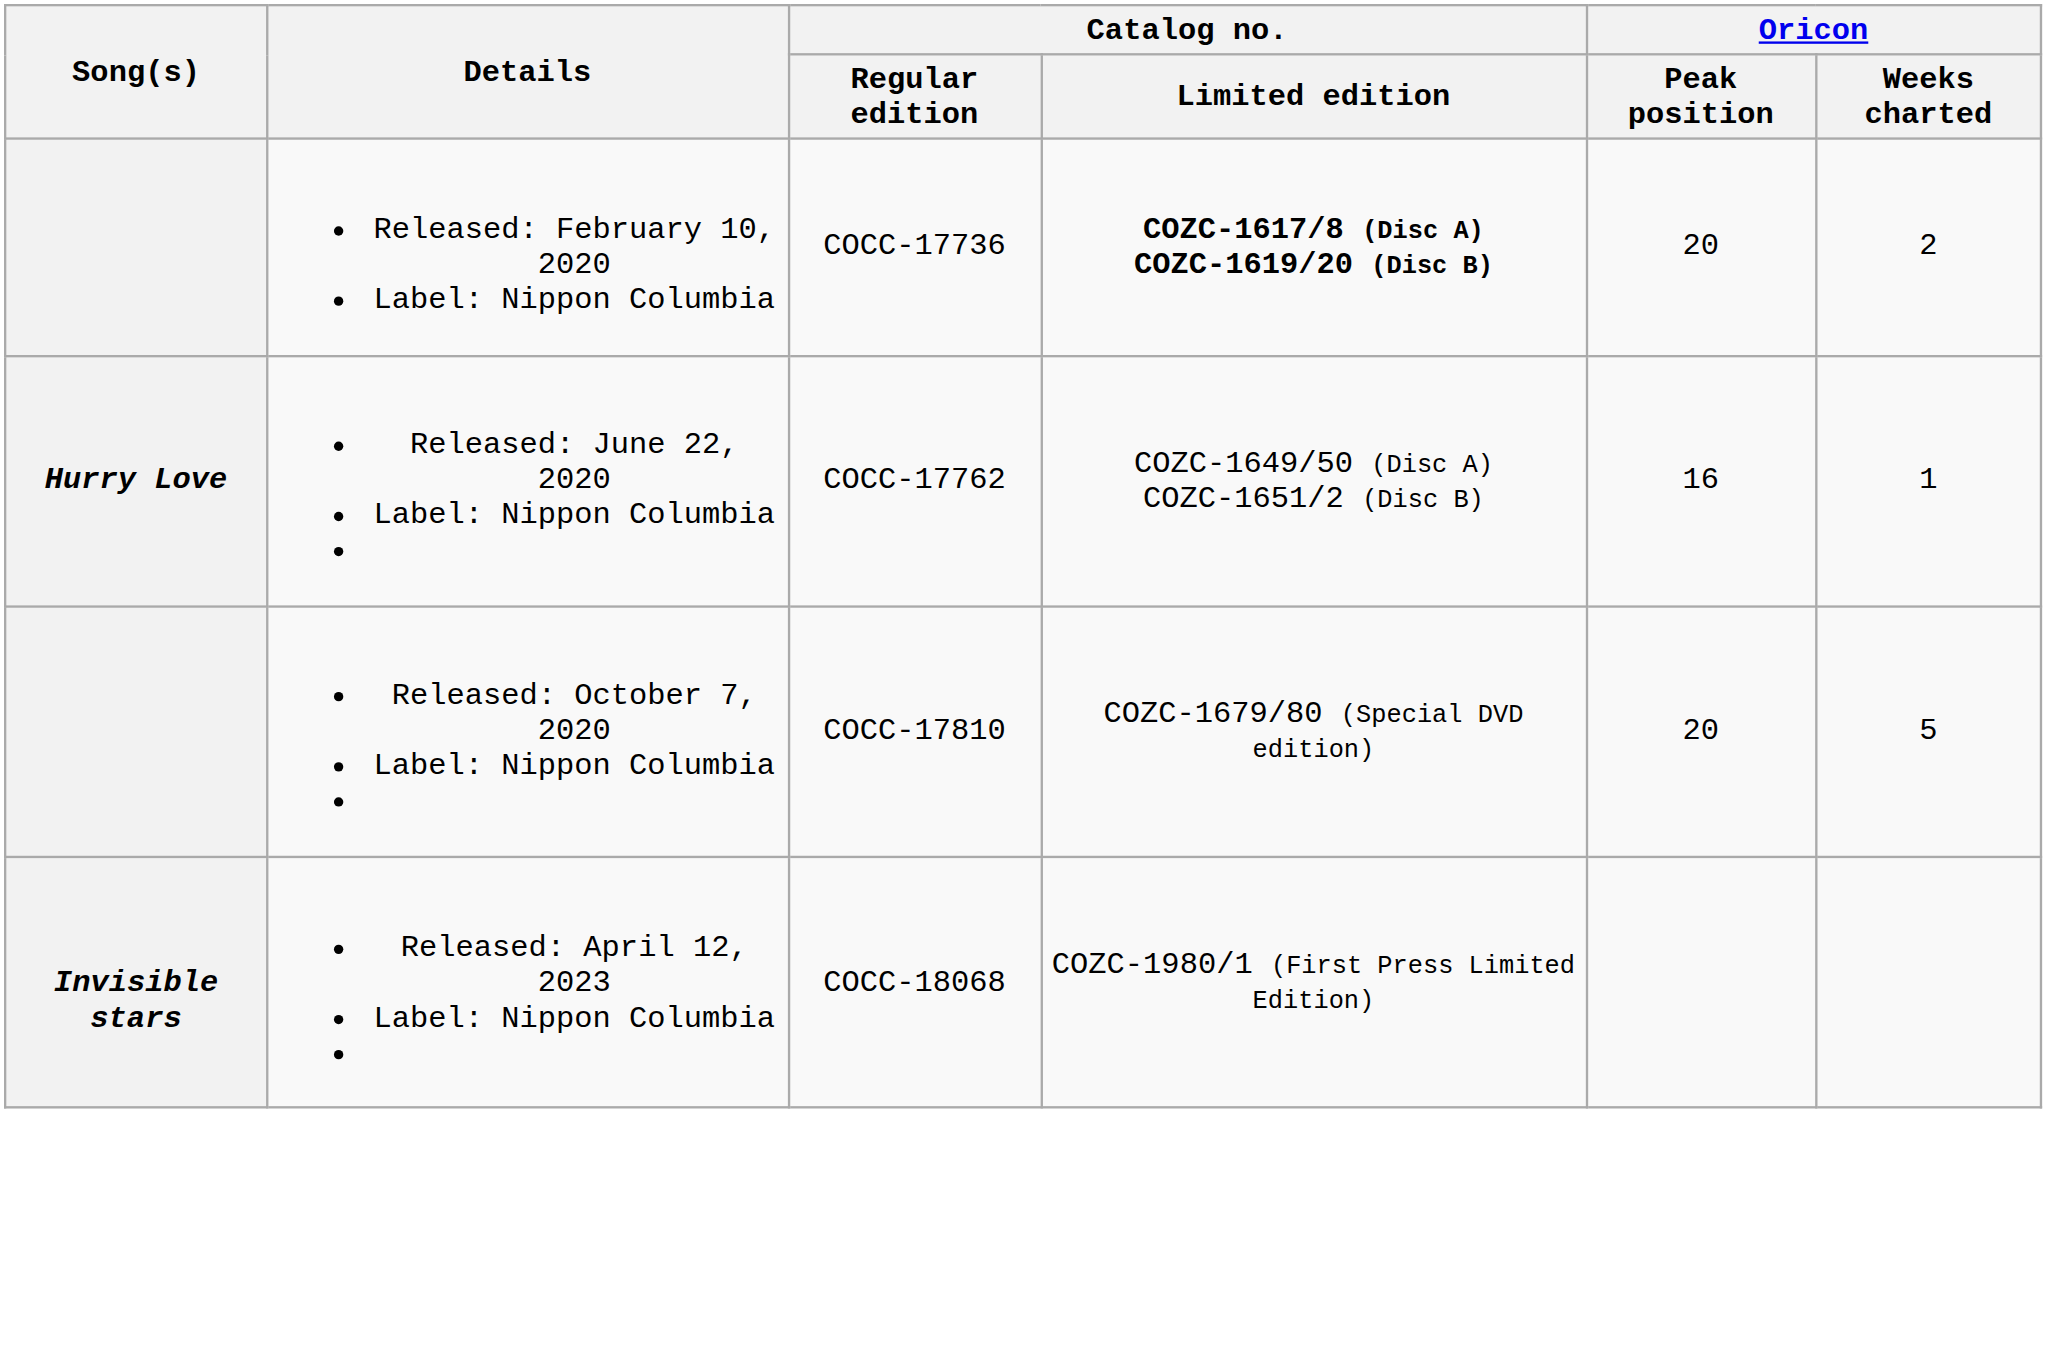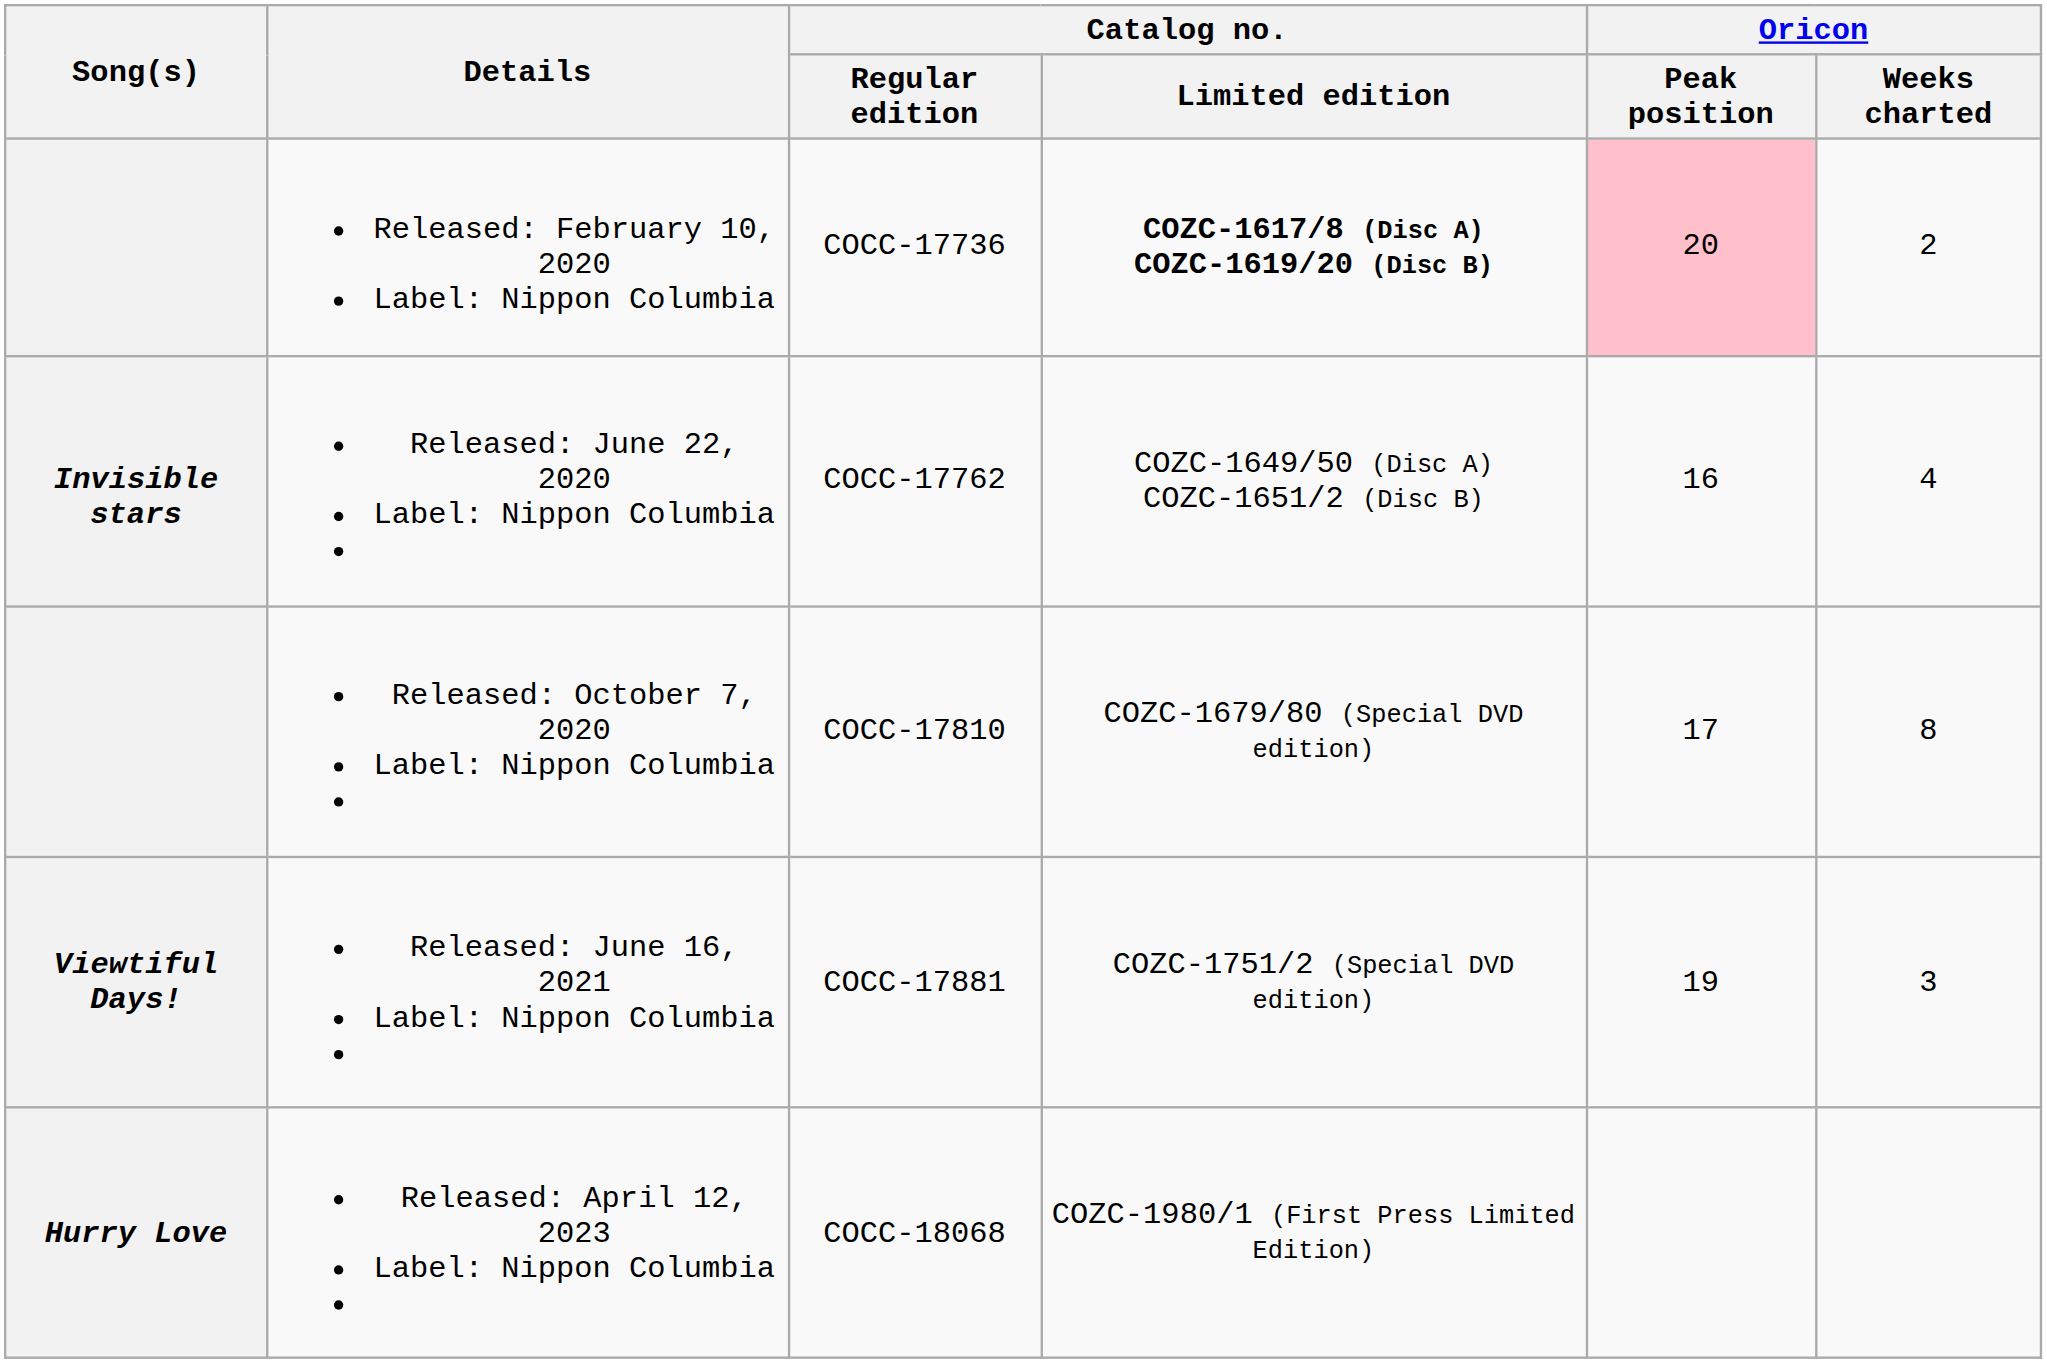 <table class="wikitable plainrowheaders" style="text-align:center;" border="1">
 <tr>
 <th rowspan="2">Song(s)</th>
 <th rowspan="2">Details</th>
 <th colspan="2">Catalog no.</th>
 <th colspan="2"><a href='#'>Oricon</a></th>
 </tr>
 <tr>
 <th>Regular edition</th>
 <th>Limited edition</th>
 <th>Peak position</th>
 <th>Weeks charted</th>
 </tr>
 <tr>
 <th scope="row"><br></th>
 <td><br><ul><li>Released: February 10, 2020</li><li>Label: Nippon Columbia</li></ul></td>
 <td>COCC-17736</td>
 <td><strong>COZC-1617/8 <small>(Disc A)</small><br>COZC-1619/20 <small>(Disc B)</small></strong></td>
-<td>20</td>
+<td style="background: pink;">20</td>
 <td>2</td>
 </tr>
 <tr>
-<th scope="row"><em>Hurry Love</em><br></th>
+<th scope="row"><br><em>Invisible stars</em></th>
 <td><br><ul><li>Released: June 22, 2020</li><li>Label: Nippon Columbia</li><li><small></small></li></ul></td>
 <td>COCC-17762</td>
 <td>COZC-1649/50 <small>(Disc A)</small><br>COZC-1651/2 <small>(Disc B)</small></td>
 <td>16</td>
-<td>1<br></td>
+<td>4<br></td>
 </tr>
 <tr>
 <th scope="row"><br></th>
 <td><br><ul><li>Released: October 7, 2020</li><li>Label: Nippon Columbia</li><li><small></small></li></ul></td>
 <td>COCC-17810</td>
 <td>COZC-1679/80 <small>(Special DVD edition)</small></td>
-<td>20</td>
-<td>5</td>
+<td>17</td>
+<td>8</td>
 </tr>
 <tr>
-<th scope="row"><br><em>Invisible stars</em></th>
+<th scope="row"><em>Viewtiful Days!</em><br></th>
+<td><br><ul><li>Released: June 16, 2021</li><li>Label: Nippon Columbia</li><li><small></small></li></ul></td>
+<td>COCC-17881</td>
+<td>COZC-1751/2 <small>(Special DVD edition)</small></td>
+<td>19</td>
+<td>3</td>
+</tr>
+<tr>
+<th scope="row"><em>Hurry Love</em><br></th>
 <td><br><ul><li>Released: April 12, 2023</li><li>Label: Nippon Columbia</li><li><small></small></li></ul></td>
 <td>COCC-18068</td>
 <td>COZC-1980/1 <small>(First Press Limited Edition)</small></td>
 <td></td>
 <td></td>
 </tr>
 </table>
